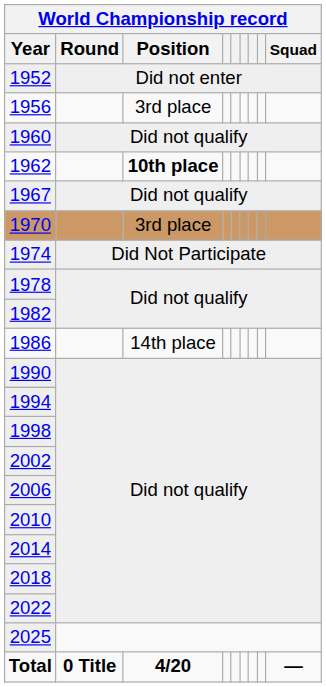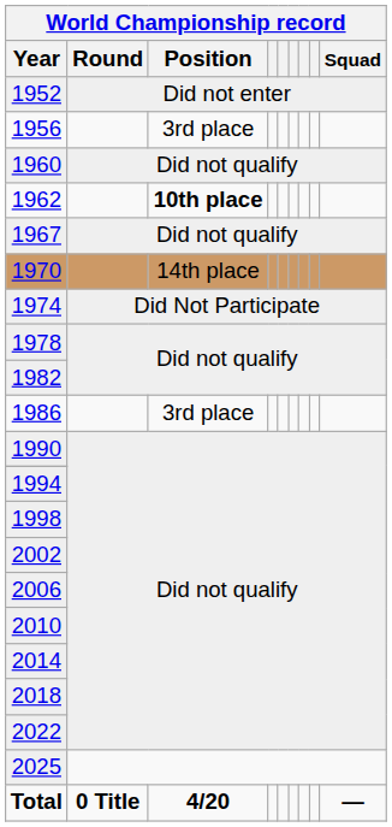 <table class="wikitable" style="text-align: center;">
 <tr>
 <th colspan=9><a href='#'>World Championship record</a></th>
 </tr>
 <tr>
 <th>Year</th>
 <th>Round</th>
 <th>Position</th>
 <th></th>
 <th></th>
 <th></th>
 <th></th>
 <th></th>
 <th><small>Squad</small></th>
 </tr>
 <tr bgcolor="efefef">
 <td> <a href='#'>1952</a></td>
 <td colspan=8 rowspan=1 align=center>Did not enter</td>
 </tr>
 <tr>
 <td> <a href='#'>1956</a></td>
 <td></td>
 <td>3rd place</td>
 <td></td>
 <td></td>
 <td></td>
 <td></td>
 <td></td>
 <td></td>
 </tr>
 <tr bgcolor="efefef">
 <td> <a href='#'>1960</a></td>
 <td colspan=8 rowspan=1 align=center>Did not qualify</td>
 </tr>
 <tr>
 <td> <a href='#'>1962</a></td>
 <td></td>
 <td><strong>10th place</strong></td>
 <td></td>
 <td></td>
 <td></td>
 <td></td>
 <td></td>
 <td></td>
 </tr>
 <tr bgcolor="efefef">
 <td> <a href='#'>1967</a></td>
 <td colspan=8 rowspan=1 align=center>Did not qualify</td>
 </tr>
 <tr bgcolor="cc9966">
 <td> <a href='#'>1970</a></td>
 <td></td>
-<td>3rd place</td>
+<td>14th place</td>
 <td></td>
 <td></td>
 <td></td>
 <td></td>
 <td></td>
 <td></td>
 </tr>
 <tr bgcolor="efefef">
 <td> <a href='#'>1974</a></td>
 <td colspan=8 rowspan=1 align=center>Did Not Participate</td>
 </tr>
 <tr bgcolor="efefef">
 <td> <a href='#'>1978</a></td>
 <td colspan=8 rowspan=2 align=center>Did not qualify</td>
 </tr>
 <tr bgcolor="efefef">
 <td> <a href='#'>1982</a></td>
 </tr>
 <tr>
 <td> <a href='#'>1986</a></td>
 <td></td>
-<td>14th place</td>
+<td>3rd place</td>
 <td></td>
 <td></td>
 <td></td>
 <td></td>
 <td></td>
 <td></td>
 </tr>
 <tr bgcolor="efefef">
 <td> <a href='#'>1990</a></td>
 <td colspan=8 rowspan=10 align=center>Did not qualify</td>
 </tr>
 <tr>
 </tr>
 <tr bgcolor="efefef">
 <td> <a href='#'>1994</a></td>
 </tr>
 <tr bgcolor="efefef">
 <td> <a href='#'>1998</a></td>
 </tr>
 <tr bgcolor="efefef">
 <td> <a href='#'>2002</a></td>
 </tr>
 <tr bgcolor="efefef">
 <td> <a href='#'>2006</a></td>
 </tr>
 <tr bgcolor="efefef">
 <td> <a href='#'>2010</a></td>
 </tr>
 <tr bgcolor="efefef">
 <td> <a href='#'>2014</a></td>
 </tr>
 <tr bgcolor="efefef">
 <td> <a href='#'>2018</a></td>
 </tr>
 <tr bgcolor="efefef">
 <td> <a href='#'>2022</a></td>
 </tr>
 <tr bgcolor="efefef">
 <td> <a href='#'>2025</a></td>
 </tr>
 <tr>
 <td colspan=1><strong>Total</strong></td>
 <td><strong>0 Title</strong></td>
 <td><strong>4/20</strong></td>
 <td><strong> </strong></td>
 <td><strong> </strong></td>
 <td><strong> </strong></td>
 <td><strong> </strong></td>
 <td><strong> </strong></td>
 <td><strong>—</strong></td>
 </tr>
 </table>
